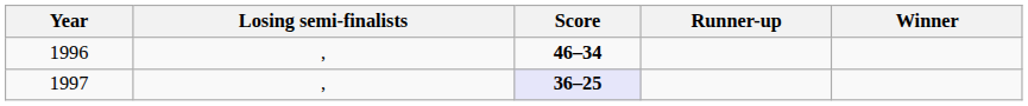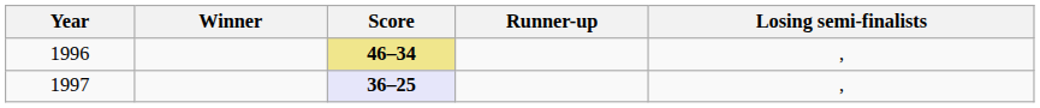 <table class="wikitable" style="font-size:90%; width: 60%; text-align: center;">
 <tr>
 <th width=10%>Year</th>
-<th width=30%>Losing semi-finalists</th>
+<th width=15%>Winner</th>
 <th width=10%>Score</th>
 <th width=15%>Runner-up</th>
-<th width=15%>Winner</th>
+<th width=30%>Losing semi-finalists</th>
 </tr>
 <tr>
 <td>1996</td>
+<td><strong></strong></td>
+<td style="background: khaki;"><strong>46–34</strong></td>
+<td></td>
 <td>, </td>
-<td><strong>46–34</strong></td>
-<td></td>
-<td><strong></strong></td>
 </tr>
 <tr>
 <td>1997</td>
-<td>, </td>
+<td><strong></strong></td>
 <td style="background: lavender;"><strong>36–25</strong></td>
 <td></td>
-<td><strong></strong></td>
+<td>, </td>
 </tr>
 </table>
